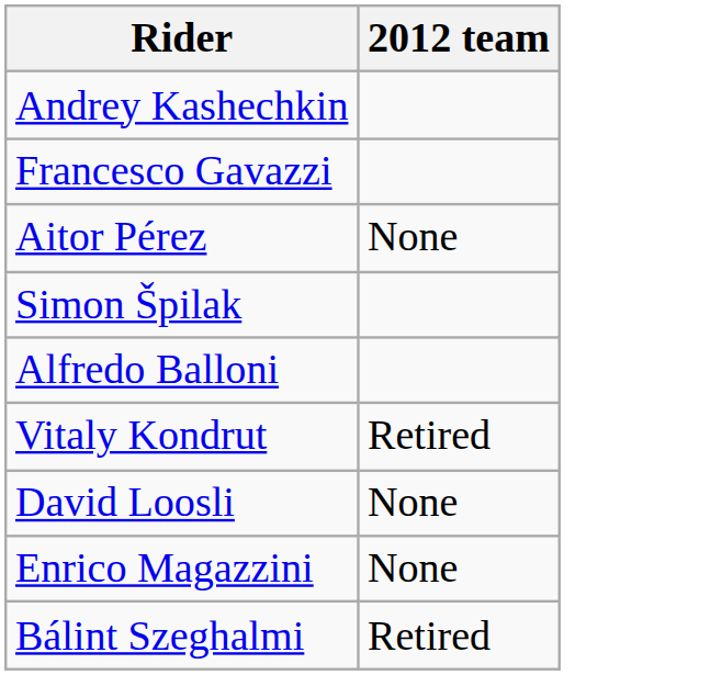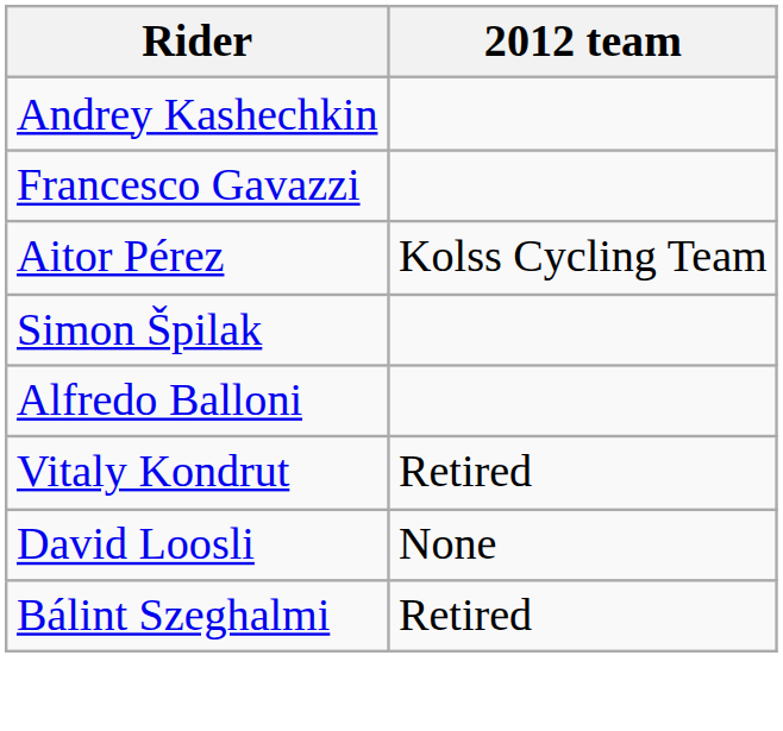 <table class="wikitable">
 <tr>
 <th>Rider</th>
 <th>2012 team</th>
 </tr>
 <tr>
 <td><a href='#'>Andrey Kashechkin</a></td>
 <td></td>
 </tr>
 <tr>
 <td><a href='#'>Francesco Gavazzi</a></td>
 <td></td>
 </tr>
 <tr>
 <td><a href='#'>Aitor Pérez</a></td>
-<td>None</td>
+<td>Kolss Cycling Team</td>
 </tr>
 <tr>
 <td><a href='#'>Simon Špilak</a></td>
 <td></td>
 </tr>
 <tr>
 <td><a href='#'>Alfredo Balloni</a></td>
 <td></td>
 </tr>
 <tr>
 <td><a href='#'>Vitaly Kondrut</a></td>
 <td>Retired</td>
 </tr>
 <tr>
 <td><a href='#'>David Loosli</a></td>
 <td>None</td>
 </tr>
 <tr>
-<td><a href='#'>Enrico Magazzini</a></td>
-<td>None</td>
-</tr>
-<tr>
 <td><a href='#'>Bálint Szeghalmi</a></td>
 <td>Retired</td>
 </tr>
 </table>
